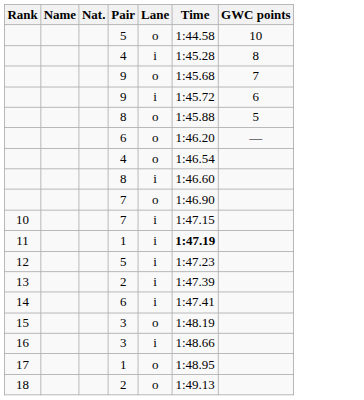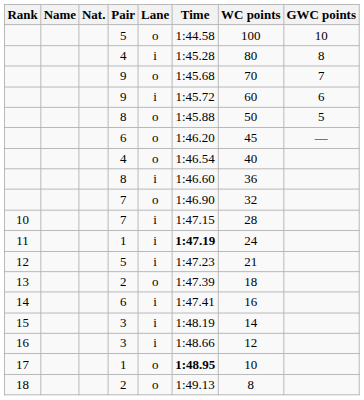 <table class="wikitable sortable" style="text-align:center">
 <tr>
 <th>Rank</th>
 <th>Name</th>
 <th>Nat.</th>
 <th>Pair</th>
 <th>Lane</th>
 <th>Time</th>
+<th>WC points</th>
 <th>GWC points</th>
 </tr>
 <tr>
 <td></td>
 <td align=left></td>
 <td></td>
 <td>5</td>
 <td>o</td>
 <td>1:44.58</td>
+<td>100</td>
 <td>10</td>
 </tr>
 <tr>
 <td></td>
 <td align=left></td>
 <td></td>
 <td>4</td>
 <td>i</td>
 <td>1:45.28</td>
+<td>80</td>
 <td>8</td>
 </tr>
 <tr>
 <td></td>
 <td align=left></td>
 <td></td>
 <td>9</td>
 <td>o</td>
 <td>1:45.68</td>
+<td>70</td>
 <td>7</td>
 </tr>
 <tr>
 <td></td>
 <td align=left></td>
 <td></td>
 <td>9</td>
 <td>i</td>
 <td>1:45.72</td>
+<td>60</td>
 <td>6</td>
 </tr>
 <tr>
 <td></td>
 <td align=left></td>
 <td></td>
 <td>8</td>
 <td>o</td>
 <td>1:45.88</td>
+<td>50</td>
 <td>5</td>
 </tr>
 <tr>
 <td></td>
 <td align=left></td>
 <td></td>
 <td>6</td>
 <td>o</td>
 <td>1:46.20</td>
+<td>45</td>
 <td>—</td>
 </tr>
 <tr>
 <td></td>
 <td align=left></td>
 <td></td>
 <td>4</td>
 <td>o</td>
 <td>1:46.54</td>
+<td>40</td>
 <td></td>
 </tr>
 <tr>
 <td></td>
 <td align=left></td>
 <td></td>
 <td>8</td>
 <td>i</td>
 <td>1:46.60</td>
+<td>36</td>
 <td></td>
 </tr>
 <tr>
 <td></td>
 <td align=left></td>
 <td></td>
 <td>7</td>
 <td>o</td>
 <td>1:46.90</td>
+<td>32</td>
 <td></td>
 </tr>
 <tr>
 <td>10</td>
 <td align=left></td>
 <td></td>
 <td>7</td>
 <td>i</td>
 <td>1:47.15</td>
+<td>28</td>
 <td></td>
 </tr>
 <tr>
 <td>11</td>
 <td align=left></td>
 <td></td>
 <td>1</td>
 <td>i</td>
 <td><strong>1:47.19</strong></td>
+<td>24</td>
 <td></td>
 </tr>
 <tr>
 <td>12</td>
 <td align=left></td>
 <td></td>
 <td>5</td>
 <td>i</td>
 <td>1:47.23</td>
+<td>21</td>
 <td></td>
 </tr>
 <tr>
 <td>13</td>
 <td align=left></td>
 <td></td>
 <td>2</td>
-<td>i</td>
+<td>o</td>
 <td>1:47.39</td>
+<td>18</td>
 <td></td>
 </tr>
 <tr>
 <td>14</td>
 <td align=left></td>
 <td></td>
 <td>6</td>
 <td>i</td>
 <td>1:47.41</td>
+<td>16</td>
 <td></td>
 </tr>
 <tr>
 <td>15</td>
 <td align=left></td>
 <td></td>
 <td>3</td>
-<td>o</td>
+<td>i</td>
 <td>1:48.19</td>
+<td>14</td>
 <td></td>
 </tr>
 <tr>
 <td>16</td>
 <td align=left></td>
 <td></td>
 <td>3</td>
 <td>i</td>
 <td>1:48.66</td>
+<td>12</td>
 <td></td>
 </tr>
 <tr>
 <td>17</td>
 <td align=left></td>
 <td></td>
 <td>1</td>
 <td>o</td>
-<td>1:48.95</td>
+<td><strong>1:48.95</strong></td>
+<td>10</td>
 <td></td>
 </tr>
 <tr>
 <td>18</td>
 <td align=left></td>
 <td></td>
 <td>2</td>
 <td>o</td>
 <td>1:49.13</td>
+<td>8</td>
 <td></td>
 </tr>
 </table>
